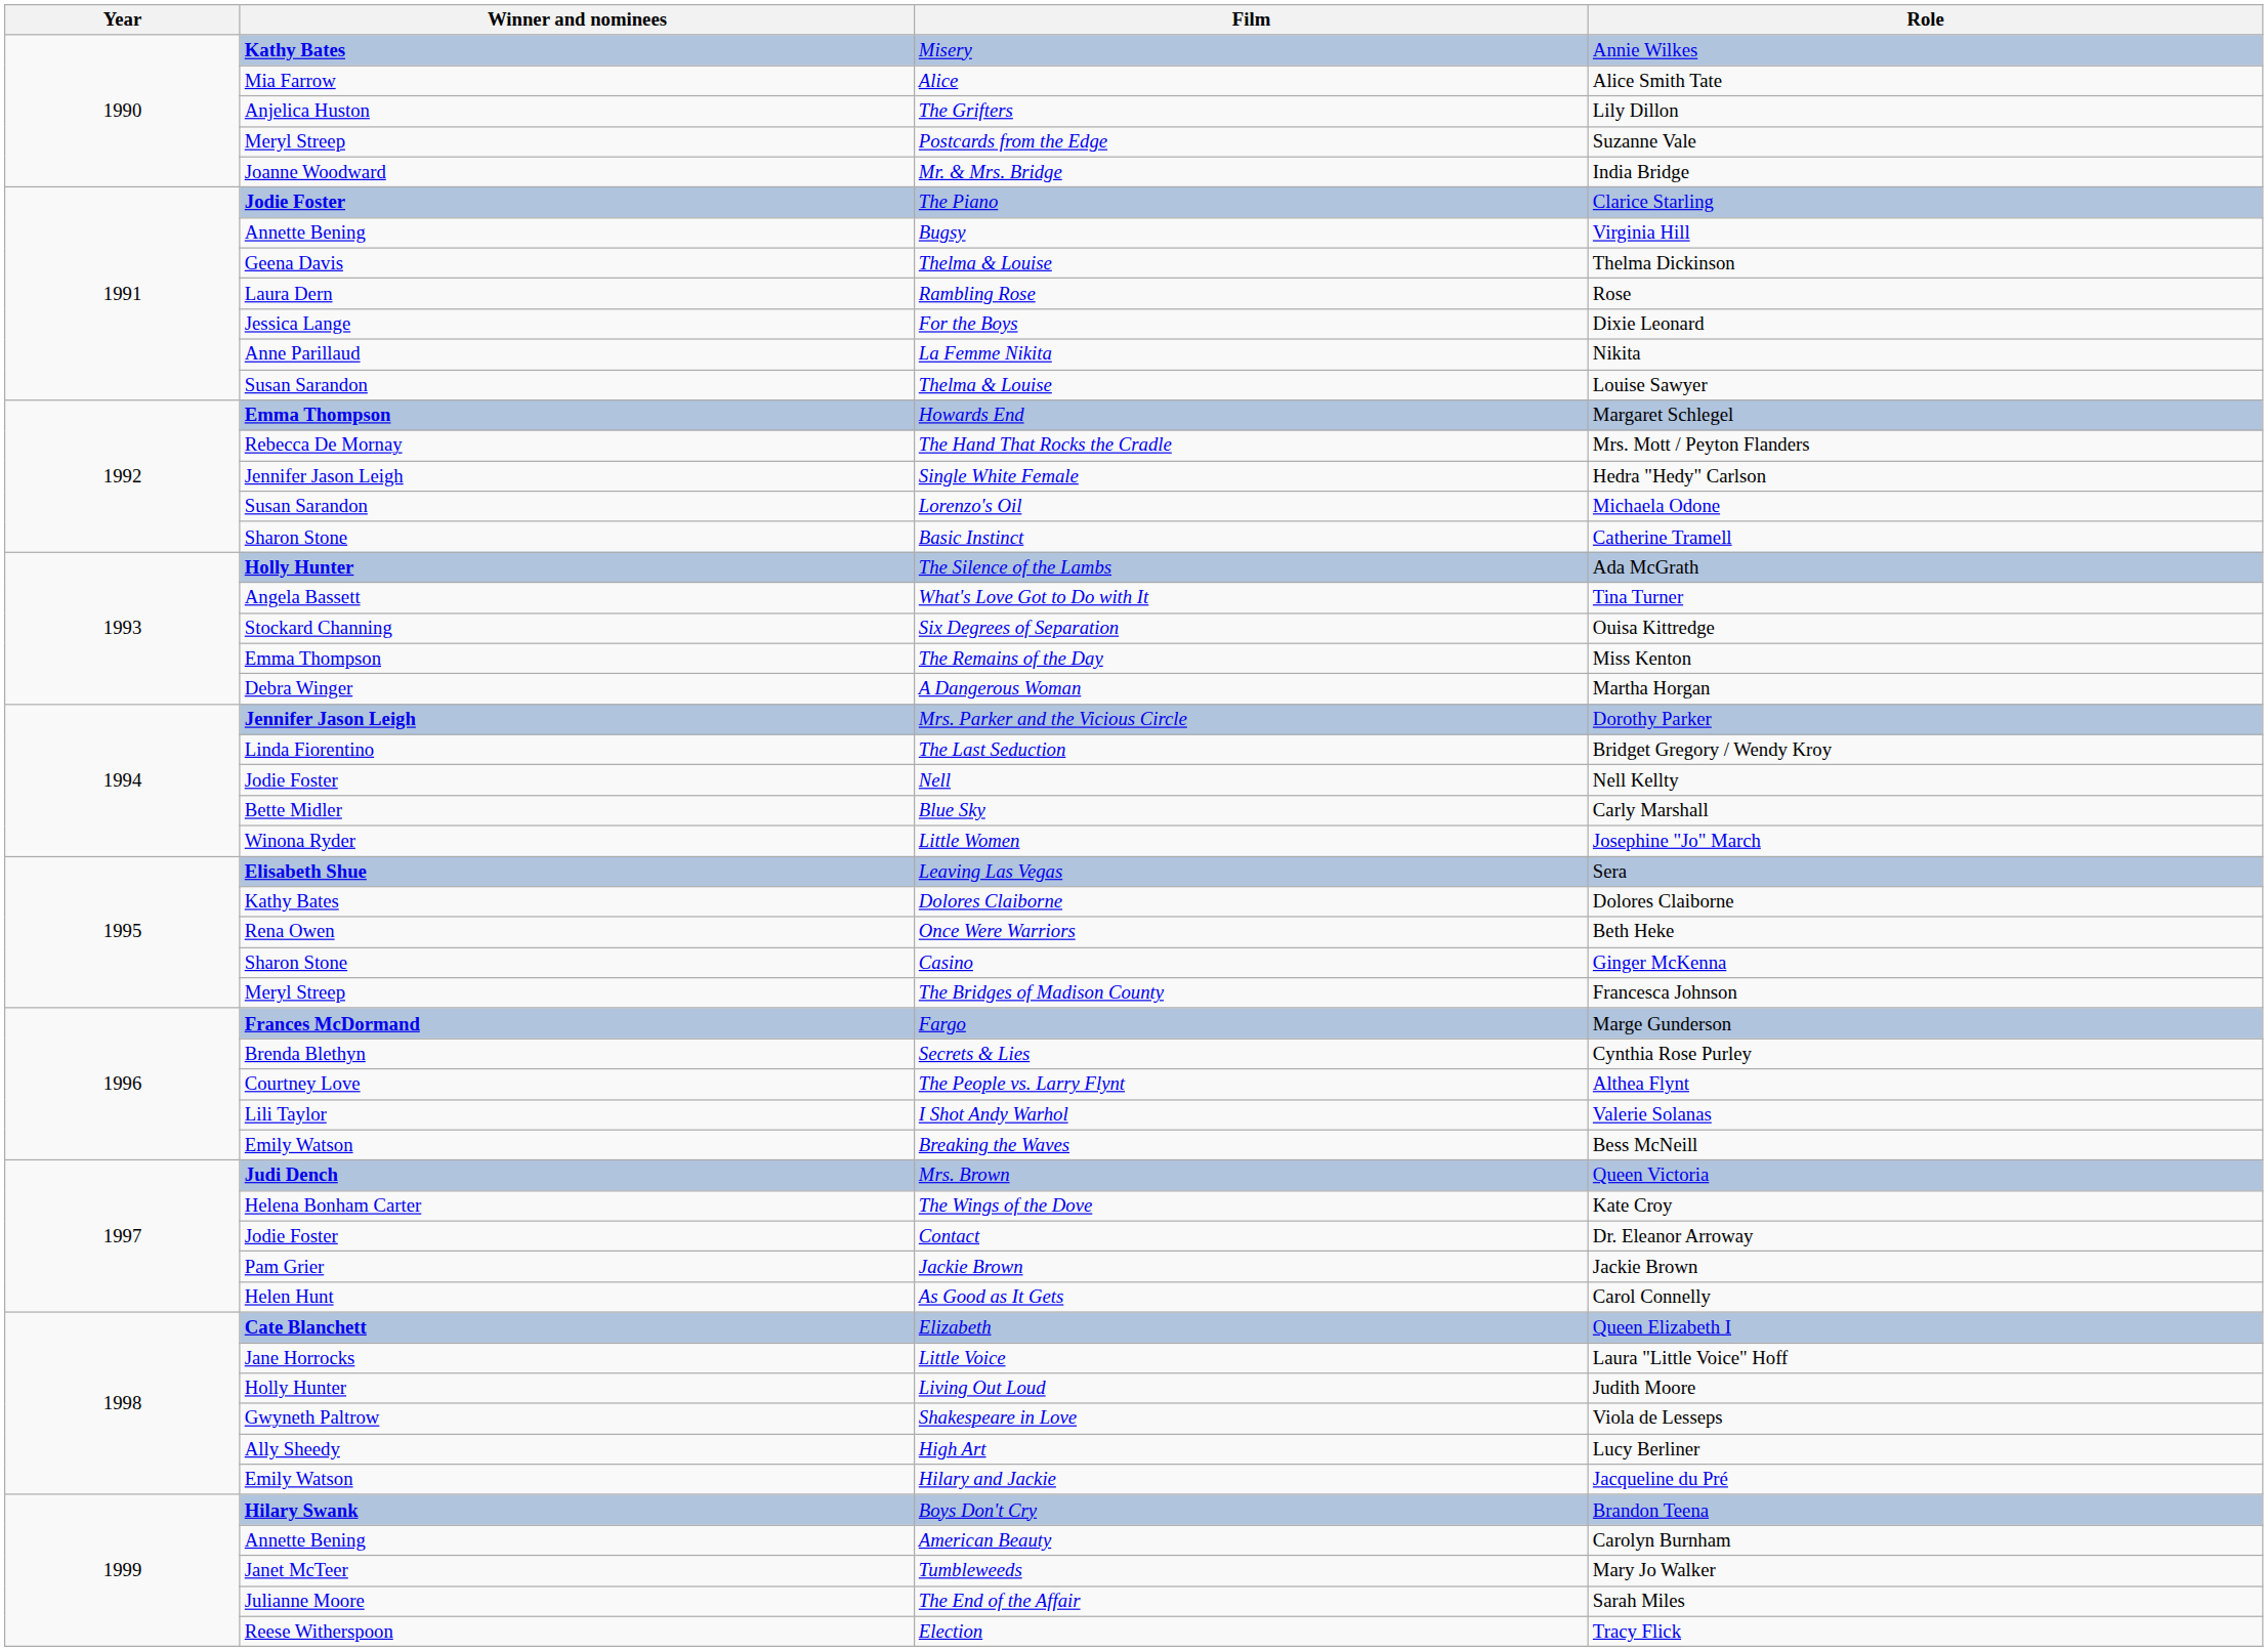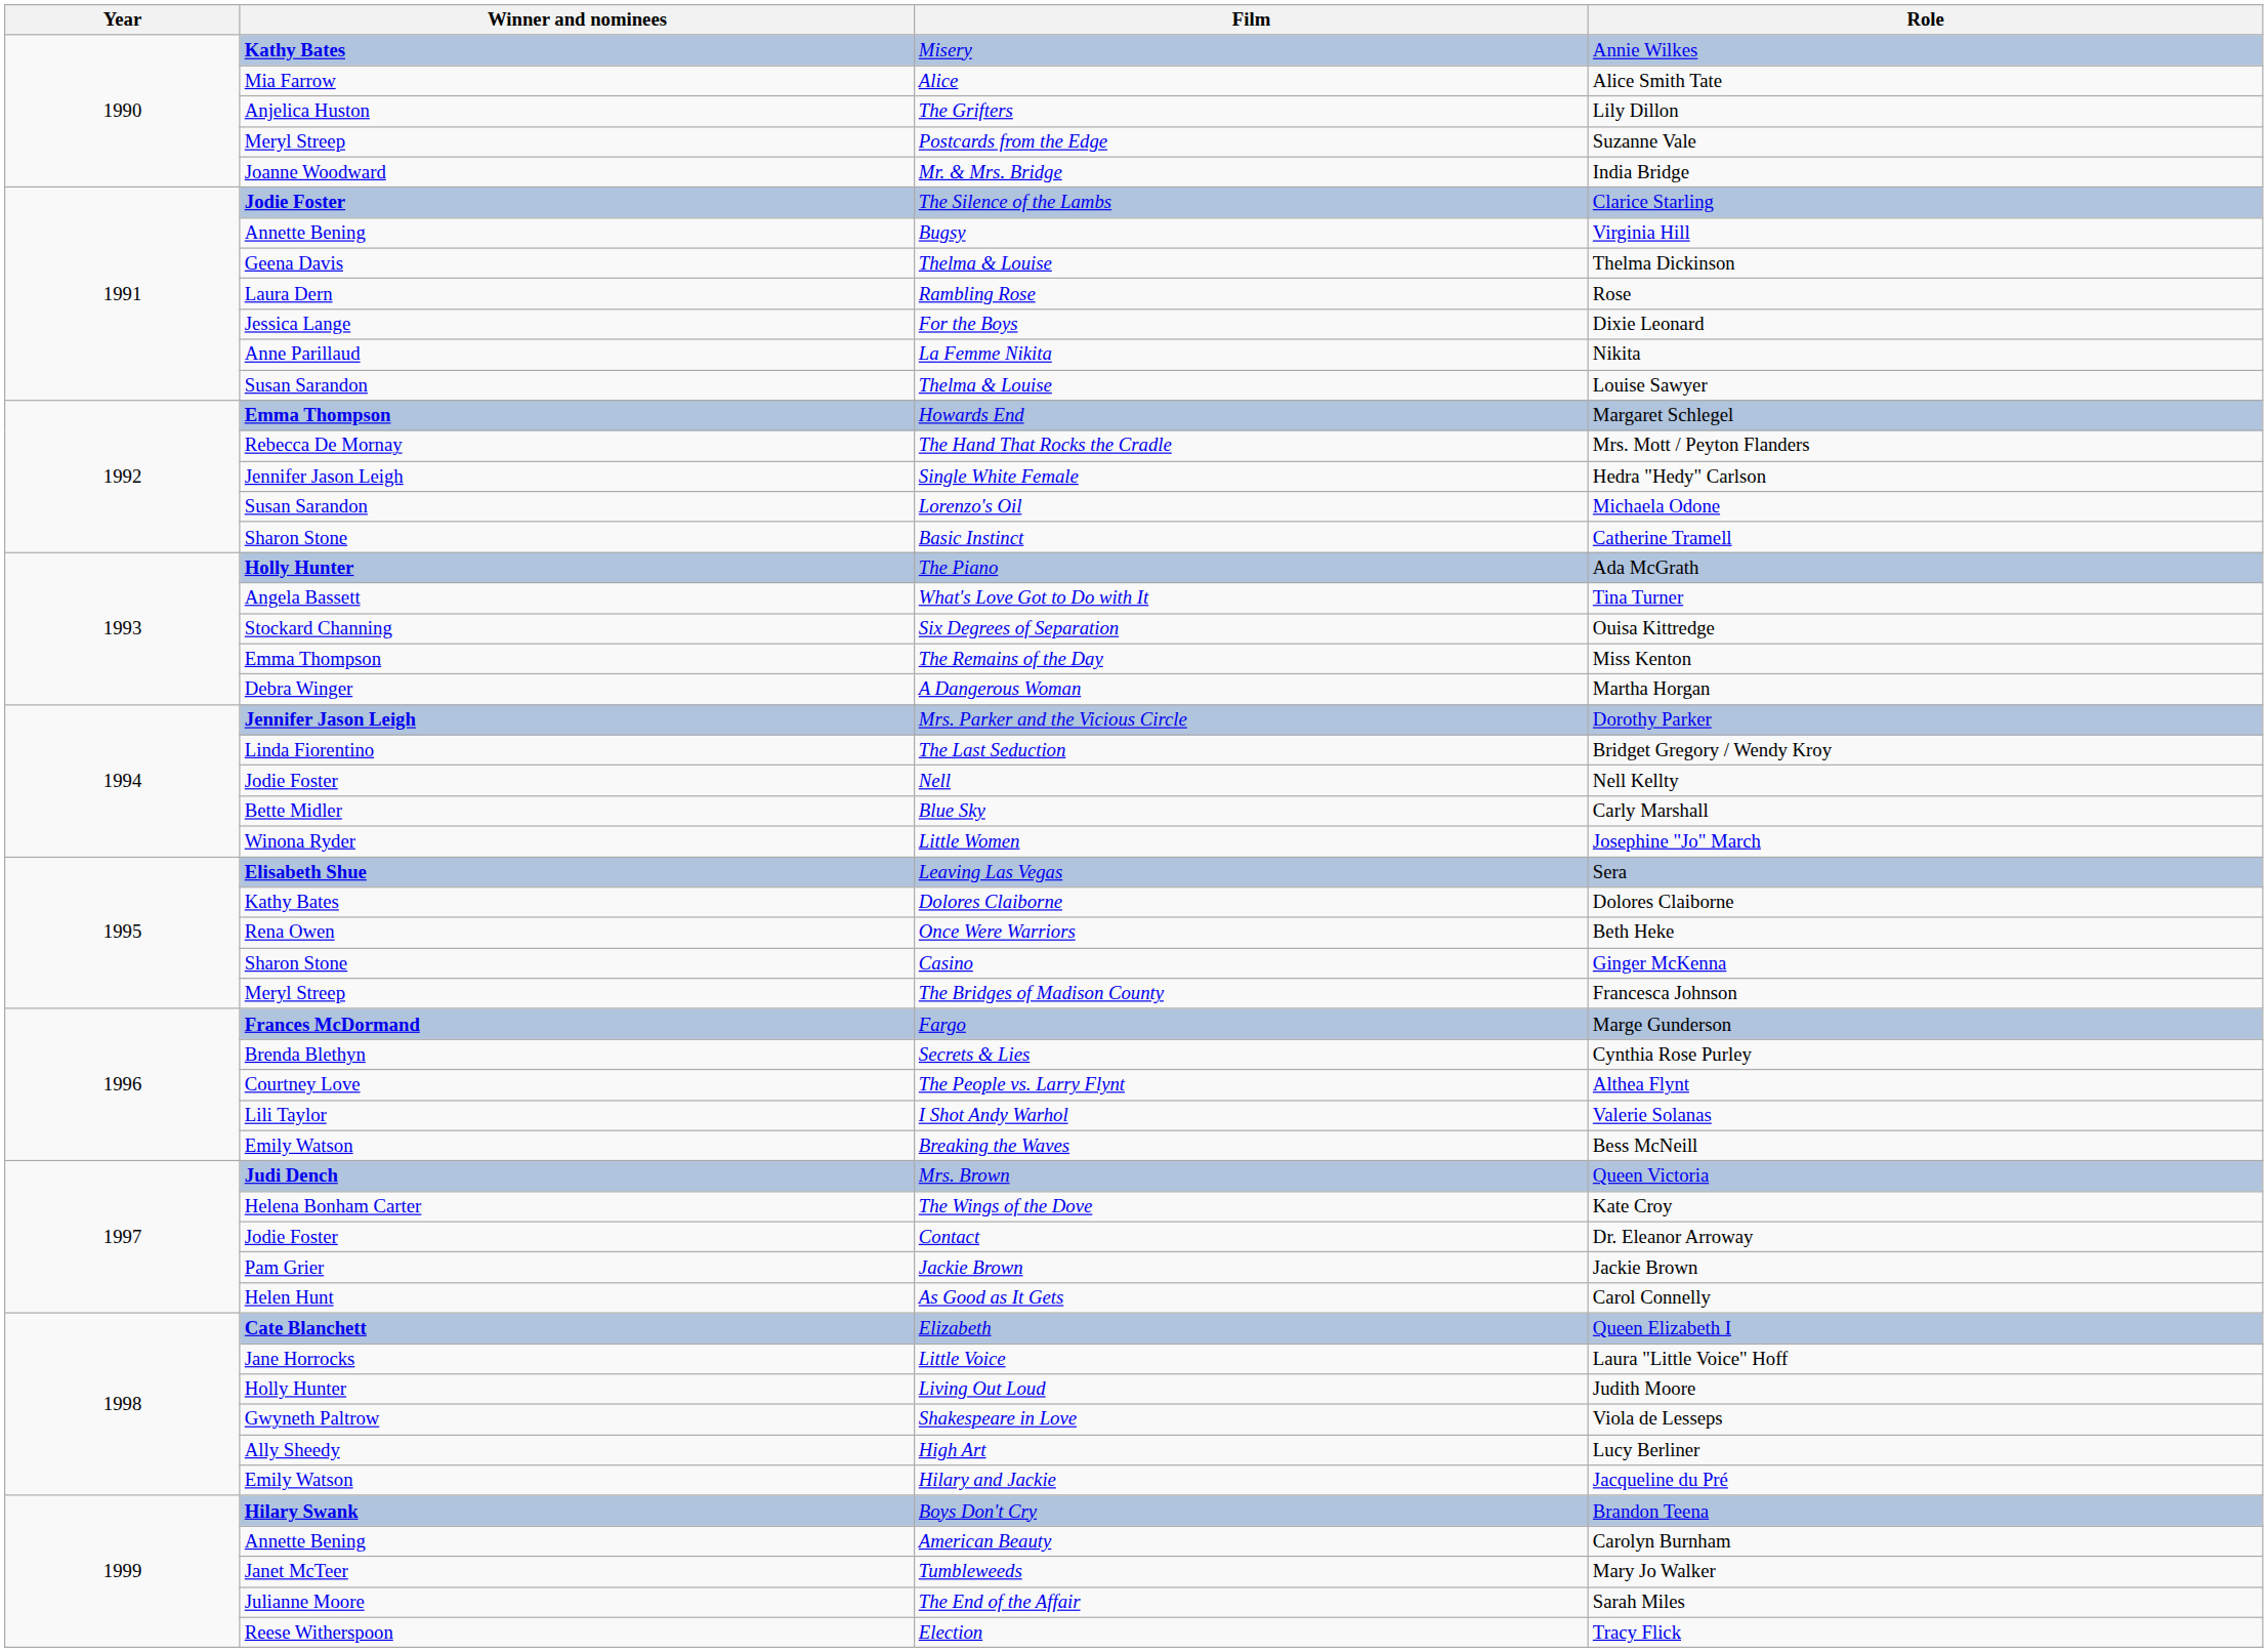 <table class="wikitable" width="95%" cellpadding="5">
 <tr>
 <th width="100"><strong>Year</strong></th>
 <th width="300"><strong>Winner and nominees</strong></th>
 <th width="300"><strong>Film</strong></th>
 <th width="300"><strong>Role</strong></th>
 </tr>
 <tr>
 <td rowspan="5" style="text-align:center;">1990</td>
 <td style="background:#B0C4DE;"><strong><a href='#'>Kathy Bates</a></strong></td>
 <td style="background:#B0C4DE;"><em><a href='#'>Misery</a></em></td>
 <td style="background:#B0C4DE;"><a href='#'>Annie Wilkes</a></td>
 </tr>
 <tr>
 <td><a href='#'>Mia Farrow</a></td>
 <td><em><a href='#'>Alice</a></em></td>
 <td>Alice Smith Tate</td>
 </tr>
 <tr>
 <td><a href='#'>Anjelica Huston</a></td>
 <td><em><a href='#'>The Grifters</a></em></td>
 <td>Lily Dillon</td>
 </tr>
 <tr>
 <td><a href='#'>Meryl Streep</a></td>
 <td><em><a href='#'>Postcards from the Edge</a></em></td>
 <td>Suzanne Vale</td>
 </tr>
 <tr>
 <td><a href='#'>Joanne Woodward</a></td>
 <td><em><a href='#'>Mr. & Mrs. Bridge</a></em></td>
 <td>India Bridge</td>
 </tr>
 <tr>
 <td rowspan="7" style="text-align:center;">1991</td>
 <td style="background:#B0C4DE;"><strong><a href='#'>Jodie Foster</a></strong></td>
-<td style="background:#B0C4DE;"><em><a href='#'>The Piano</a></em></td>
+<td style="background:#B0C4DE;"><em><a href='#'>The Silence of the Lambs</a></em></td>
 <td style="background:#B0C4DE;"><a href='#'>Clarice Starling</a></td>
 </tr>
 <tr>
 <td><a href='#'>Annette Bening</a></td>
 <td><em><a href='#'>Bugsy</a></em></td>
 <td><a href='#'>Virginia Hill</a></td>
 </tr>
 <tr>
 <td><a href='#'>Geena Davis</a></td>
 <td><em><a href='#'>Thelma & Louise</a></em></td>
 <td>Thelma Dickinson</td>
 </tr>
 <tr>
 <td><a href='#'>Laura Dern</a></td>
 <td><em><a href='#'>Rambling Rose</a></em></td>
 <td>Rose</td>
 </tr>
 <tr>
 <td><a href='#'>Jessica Lange</a></td>
 <td><em><a href='#'>For the Boys</a></em></td>
 <td>Dixie Leonard</td>
 </tr>
 <tr>
 <td><a href='#'>Anne Parillaud</a></td>
 <td><em><a href='#'>La Femme Nikita</a></em></td>
 <td>Nikita</td>
 </tr>
 <tr>
 <td><a href='#'>Susan Sarandon</a></td>
 <td><em><a href='#'>Thelma & Louise</a></em></td>
 <td>Louise Sawyer</td>
 </tr>
 <tr>
 <td rowspan="5" style="text-align:center;">1992</td>
 <td style="background:#B0C4DE;"><strong><a href='#'>Emma Thompson</a></strong></td>
 <td style="background:#B0C4DE;"><em><a href='#'>Howards End</a></em></td>
 <td style="background:#B0C4DE;">Margaret Schlegel</td>
 </tr>
 <tr>
 <td><a href='#'>Rebecca De Mornay</a></td>
 <td><em><a href='#'>The Hand That Rocks the Cradle</a></em></td>
 <td>Mrs. Mott / Peyton Flanders</td>
 </tr>
 <tr>
 <td><a href='#'>Jennifer Jason Leigh</a></td>
 <td><em><a href='#'>Single White Female</a></em></td>
 <td>Hedra "Hedy" Carlson</td>
 </tr>
 <tr>
 <td><a href='#'>Susan Sarandon</a></td>
 <td><em><a href='#'>Lorenzo's Oil</a></em></td>
 <td><a href='#'>Michaela Odone</a></td>
 </tr>
 <tr>
 <td><a href='#'>Sharon Stone</a></td>
 <td><em><a href='#'>Basic Instinct</a></em></td>
 <td><a href='#'>Catherine Tramell</a></td>
 </tr>
 <tr>
 <td rowspan="5" style="text-align:center;">1993</td>
 <td style="background:#B0C4DE;"><strong><a href='#'>Holly Hunter</a></strong></td>
-<td style="background:#B0C4DE;"><em><a href='#'>The Silence of the Lambs</a></em></td>
+<td style="background:#B0C4DE;"><em><a href='#'>The Piano</a></em></td>
 <td style="background:#B0C4DE;">Ada McGrath</td>
 </tr>
 <tr>
 <td><a href='#'>Angela Bassett</a></td>
 <td><em><a href='#'>What's Love Got to Do with It</a></em></td>
 <td><a href='#'>Tina Turner</a></td>
 </tr>
 <tr>
 <td><a href='#'>Stockard Channing</a></td>
 <td><em><a href='#'>Six Degrees of Separation</a></em></td>
 <td>Ouisa Kittredge</td>
 </tr>
 <tr>
 <td><a href='#'>Emma Thompson</a></td>
 <td><em><a href='#'>The Remains of the Day</a></em></td>
 <td>Miss Kenton</td>
 </tr>
 <tr>
 <td><a href='#'>Debra Winger</a></td>
 <td><em><a href='#'>A Dangerous Woman</a></em></td>
 <td>Martha Horgan</td>
 </tr>
 <tr>
 <td rowspan="5" style="text-align:center;">1994</td>
 <td style="background:#B0C4DE;"><strong><a href='#'>Jennifer Jason Leigh</a></strong></td>
 <td style="background:#B0C4DE;"><em><a href='#'>Mrs. Parker and the Vicious Circle</a></em></td>
 <td style="background:#B0C4DE;"><a href='#'>Dorothy Parker</a></td>
 </tr>
 <tr>
 <td><a href='#'>Linda Fiorentino</a></td>
 <td><em><a href='#'>The Last Seduction</a></em></td>
 <td>Bridget Gregory / Wendy Kroy</td>
 </tr>
 <tr>
 <td><a href='#'>Jodie Foster</a></td>
 <td><em><a href='#'>Nell</a></em></td>
 <td>Nell Kellty</td>
 </tr>
 <tr>
 <td><a href='#'>Bette Midler</a></td>
 <td><em><a href='#'>Blue Sky</a></em></td>
 <td>Carly Marshall</td>
 </tr>
 <tr>
 <td><a href='#'>Winona Ryder</a></td>
 <td><em><a href='#'>Little Women</a></em></td>
 <td><a href='#'>Josephine "Jo" March</a></td>
 </tr>
 <tr>
 <td rowspan="5" style="text-align:center;">1995</td>
 <td style="background:#B0C4DE;"><strong><a href='#'>Elisabeth Shue</a></strong></td>
 <td style="background:#B0C4DE;"><em><a href='#'>Leaving Las Vegas</a></em></td>
 <td style="background:#B0C4DE;">Sera</td>
 </tr>
 <tr>
 <td><a href='#'>Kathy Bates</a></td>
 <td><em><a href='#'>Dolores Claiborne</a></em></td>
 <td>Dolores Claiborne</td>
 </tr>
 <tr>
 <td><a href='#'>Rena Owen</a></td>
 <td><em><a href='#'>Once Were Warriors</a></em></td>
 <td>Beth Heke</td>
 </tr>
 <tr>
 <td><a href='#'>Sharon Stone</a></td>
 <td><em><a href='#'>Casino</a></em></td>
 <td><a href='#'>Ginger McKenna</a></td>
 </tr>
 <tr>
 <td><a href='#'>Meryl Streep</a></td>
 <td><em><a href='#'>The Bridges of Madison County</a></em></td>
 <td>Francesca Johnson</td>
 </tr>
 <tr>
 <td rowspan="5" style="text-align:center;">1996</td>
 <td style="background:#B0C4DE;"><strong><a href='#'>Frances McDormand</a></strong></td>
 <td style="background:#B0C4DE;"><em><a href='#'>Fargo</a></em></td>
 <td style="background:#B0C4DE;">Marge Gunderson</td>
 </tr>
 <tr>
 <td><a href='#'>Brenda Blethyn</a></td>
 <td><em><a href='#'>Secrets & Lies</a></em></td>
 <td>Cynthia Rose Purley</td>
 </tr>
 <tr>
 <td><a href='#'>Courtney Love</a></td>
 <td><em><a href='#'>The People vs. Larry Flynt</a></em></td>
 <td><a href='#'>Althea Flynt</a></td>
 </tr>
 <tr>
 <td><a href='#'>Lili Taylor</a></td>
 <td><em><a href='#'>I Shot Andy Warhol</a></em></td>
 <td><a href='#'>Valerie Solanas</a></td>
 </tr>
 <tr>
 <td><a href='#'>Emily Watson</a></td>
 <td><em><a href='#'>Breaking the Waves</a></em></td>
 <td>Bess McNeill</td>
 </tr>
 <tr>
 <td rowspan="5" style="text-align:center;">1997</td>
 <td style="background:#B0C4DE;"><strong><a href='#'>Judi Dench</a></strong></td>
 <td style="background:#B0C4DE;"><em><a href='#'>Mrs. Brown</a></em></td>
 <td style="background:#B0C4DE;"><a href='#'>Queen Victoria</a></td>
 </tr>
 <tr>
 <td><a href='#'>Helena Bonham Carter</a></td>
 <td><em><a href='#'>The Wings of the Dove</a></em></td>
 <td>Kate Croy</td>
 </tr>
 <tr>
 <td><a href='#'>Jodie Foster</a></td>
 <td><em><a href='#'>Contact</a></em></td>
 <td>Dr. Eleanor Arroway</td>
 </tr>
 <tr>
 <td><a href='#'>Pam Grier</a></td>
 <td><em><a href='#'>Jackie Brown</a></em></td>
 <td>Jackie Brown</td>
 </tr>
 <tr>
 <td><a href='#'>Helen Hunt</a></td>
 <td><em><a href='#'>As Good as It Gets</a></em></td>
 <td>Carol Connelly</td>
 </tr>
 <tr>
 <td rowspan="6" style="text-align:center;">1998</td>
 <td style="background:#B0C4DE;"><strong><a href='#'>Cate Blanchett</a></strong></td>
 <td style="background:#B0C4DE;"><em><a href='#'>Elizabeth</a></em></td>
 <td style="background:#B0C4DE;"><a href='#'>Queen Elizabeth I</a></td>
 </tr>
 <tr>
 <td><a href='#'>Jane Horrocks</a></td>
 <td><em><a href='#'>Little Voice</a></em></td>
 <td>Laura "Little Voice" Hoff</td>
 </tr>
 <tr>
 <td><a href='#'>Holly Hunter</a></td>
 <td><em><a href='#'>Living Out Loud</a></em></td>
 <td>Judith Moore</td>
 </tr>
 <tr>
 <td><a href='#'>Gwyneth Paltrow</a></td>
 <td><em><a href='#'>Shakespeare in Love</a></em></td>
 <td>Viola de Lesseps</td>
 </tr>
 <tr>
 <td><a href='#'>Ally Sheedy</a></td>
 <td><em><a href='#'>High Art</a></em></td>
 <td>Lucy Berliner</td>
 </tr>
 <tr>
 <td><a href='#'>Emily Watson</a></td>
 <td><em><a href='#'>Hilary and Jackie</a></em></td>
 <td><a href='#'>Jacqueline du Pré</a></td>
 </tr>
 <tr>
 <td rowspan="5" style="text-align:center;">1999</td>
 <td style="background:#B0C4DE;"><strong><a href='#'>Hilary Swank</a></strong></td>
 <td style="background:#B0C4DE;"><em><a href='#'>Boys Don't Cry</a></em></td>
 <td style="background:#B0C4DE;"><a href='#'>Brandon Teena</a></td>
 </tr>
 <tr>
 <td><a href='#'>Annette Bening</a></td>
 <td><em><a href='#'>American Beauty</a></em></td>
 <td>Carolyn Burnham</td>
 </tr>
 <tr>
 <td><a href='#'>Janet McTeer</a></td>
 <td><em><a href='#'>Tumbleweeds</a></em></td>
 <td>Mary Jo Walker</td>
 </tr>
 <tr>
 <td><a href='#'>Julianne Moore</a></td>
 <td><em><a href='#'>The End of the Affair</a></em></td>
 <td>Sarah Miles</td>
 </tr>
 <tr>
 <td><a href='#'>Reese Witherspoon</a></td>
 <td><em><a href='#'>Election</a></em></td>
 <td><a href='#'>Tracy Flick</a></td>
 </tr>
 <tr>
 </tr>
 </table>
